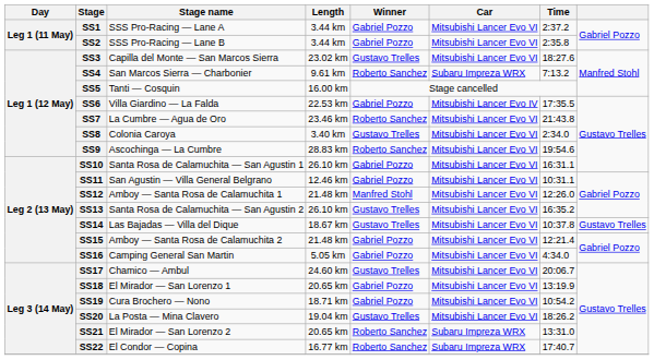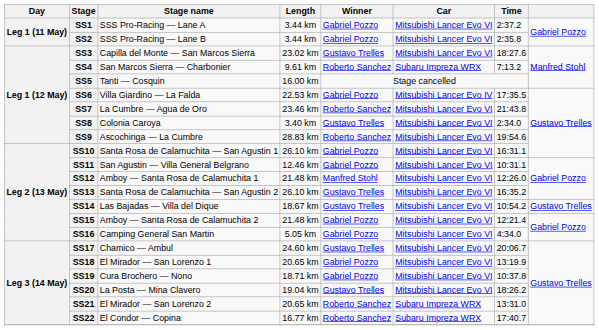 <table class="wikitable" style="font-size: 85%;">
 <tr>
 <th>Day</th>
 <th>Stage</th>
 <th>Stage name</th>
 <th>Length</th>
 <th>Winner</th>
 <th>Car</th>
 <th>Time</th>
 <th></th>
 </tr>
 <tr>
 <th rowspan="2">Leg 1 (11 May)</th>
 <th>SS1</th>
 <td>SSS Pro-Racing — Lane A</td>
 <td align="center">3.44 km</td>
 <td> <a href='#'>Gabriel Pozzo</a></td>
 <td><a href='#'>Mitsubishi Lancer Evo VI</a></td>
 <td>2:37.2</td>
 <td rowspan="2"> <a href='#'>Gabriel Pozzo</a></td>
 </tr>
 <tr>
 <th>SS2</th>
 <td>SSS Pro-Racing — Lane B</td>
 <td align="center">3.44 km</td>
 <td> <a href='#'>Gabriel Pozzo</a></td>
 <td><a href='#'>Mitsubishi Lancer Evo VI</a></td>
 <td>2:35.8</td>
 </tr>
 <tr>
 <th rowspan="7">Leg 1 (12 May)</th>
 <th>SS3</th>
 <td>Capilla del Monte — San Marcos Sierra</td>
 <td align="center">23.02 km</td>
 <td> <a href='#'>Gustavo Trelles</a></td>
 <td><a href='#'>Mitsubishi Lancer Evo VI</a></td>
 <td>18:27.6</td>
 <td rowspan="3"> <a href='#'>Manfred Stohl</a></td>
 </tr>
 <tr>
 <th>SS4</th>
 <td>San Marcos Sierra — Charbonier</td>
 <td align="center">9.61 km</td>
 <td> <a href='#'>Roberto Sanchez</a></td>
 <td><a href='#'>Subaru Impreza WRX</a></td>
 <td>7:13.2</td>
 </tr>
 <tr>
 <th>SS5</th>
 <td>Tanti — Cosquin</td>
 <td align="center">16.00 km</td>
 <td colspan="3" align="center">Stage cancelled</td>
 </tr>
 <tr>
 <th>SS6</th>
 <td>Villa Giardino — La Falda</td>
 <td align="center">22.53 km</td>
 <td> <a href='#'>Gabriel Pozzo</a></td>
 <td><a href='#'>Mitsubishi Lancer Evo IV</a></td>
 <td>17:35.5</td>
 <td rowspan="5"> <a href='#'>Gustavo Trelles</a></td>
 </tr>
 <tr>
 <th>SS7</th>
 <td>La Cumbre — Agua de Oro</td>
 <td align="center">23.46 km</td>
 <td> <a href='#'>Roberto Sanchez</a></td>
 <td><a href='#'>Mitsubishi Lancer Evo VI</a></td>
 <td>21:43.8</td>
 </tr>
 <tr>
 <th>SS8</th>
 <td>Colonia Caroya</td>
 <td align="center">3.40 km</td>
 <td> <a href='#'>Gustavo Trelles</a></td>
 <td><a href='#'>Mitsubishi Lancer Evo VI</a></td>
 <td>2:34.0</td>
 </tr>
 <tr>
 <th>SS9</th>
 <td>Ascochinga — La Cumbre</td>
 <td align="center">28.83 km</td>
 <td> <a href='#'>Roberto Sanchez</a></td>
 <td><a href='#'>Mitsubishi Lancer Evo VI</a></td>
 <td>19:54.6</td>
 </tr>
 <tr>
 <th rowspan="7">Leg 2 (13 May)</th>
 <th>SS10</th>
 <td>Santa Rosa de Calamuchita — San Agustin 1</td>
 <td align="center">26.10 km</td>
 <td> <a href='#'>Gabriel Pozzo</a></td>
 <td><a href='#'>Mitsubishi Lancer Evo VI</a></td>
 <td>16:31.1</td>
 </tr>
 <tr>
 <th>SS11</th>
 <td>San Agustin — Villa General Belgrano</td>
 <td align="center">12.46 km</td>
 <td> <a href='#'>Gabriel Pozzo</a></td>
 <td><a href='#'>Mitsubishi Lancer Evo VI</a></td>
 <td>10:31.1</td>
 <td rowspan="3"> <a href='#'>Gabriel Pozzo</a></td>
 </tr>
 <tr>
 <th>SS12</th>
 <td>Amboy — Santa Rosa de Calamuchita 1</td>
 <td align="center">21.48 km</td>
 <td> <a href='#'>Manfred Stohl</a></td>
 <td><a href='#'>Mitsubishi Lancer Evo VI</a></td>
 <td>12:26.0</td>
 </tr>
 <tr>
 <th>SS13</th>
 <td>Santa Rosa de Calamuchita — San Agustin 2</td>
 <td align="center">26.10 km</td>
 <td> <a href='#'>Gustavo Trelles</a></td>
 <td><a href='#'>Mitsubishi Lancer Evo VI</a></td>
 <td>16:35.2</td>
 </tr>
 <tr>
 <th>SS14</th>
 <td>Las Bajadas — Villa del Dique</td>
 <td align="center">18.67 km</td>
 <td> <a href='#'>Gustavo Trelles</a></td>
 <td><a href='#'>Mitsubishi Lancer Evo VI</a></td>
-<td>10:37.8</td>
+<td>10:54.2</td>
 <td rowspan="1"> <a href='#'>Gustavo Trelles</a></td>
 </tr>
 <tr>
 <th>SS15</th>
 <td>Amboy — Santa Rosa de Calamuchita 2</td>
 <td align="center">21.48 km</td>
 <td> <a href='#'>Gabriel Pozzo</a></td>
 <td><a href='#'>Mitsubishi Lancer Evo VI</a></td>
 <td>12:21.4</td>
 <td rowspan="2"> <a href='#'>Gabriel Pozzo</a></td>
 </tr>
 <tr>
 <th>SS16</th>
 <td>Camping General San Martin</td>
 <td align="center">5.05 km</td>
 <td> <a href='#'>Gabriel Pozzo</a></td>
 <td><a href='#'>Mitsubishi Lancer Evo VI</a></td>
 <td>4:34.0</td>
 </tr>
 <tr>
 <th rowspan="6">Leg 3 (14 May)</th>
 <th>SS17</th>
 <td>Chamico — Ambul</td>
 <td align="center">24.60 km</td>
 <td> <a href='#'>Gustavo Trelles</a></td>
 <td><a href='#'>Mitsubishi Lancer Evo VI</a></td>
 <td>20:06.7</td>
 <td rowspan="6"> <a href='#'>Gustavo Trelles</a></td>
 </tr>
 <tr>
 <th>SS18</th>
 <td>El Mirador — San Lorenzo 1</td>
 <td align="center">20.65 km</td>
 <td> <a href='#'>Gabriel Pozzo</a></td>
 <td><a href='#'>Mitsubishi Lancer Evo VI</a></td>
 <td>13:19.9</td>
 </tr>
 <tr>
 <th>SS19</th>
 <td>Cura Brochero — Nono</td>
 <td align="center">18.71 km</td>
 <td> <a href='#'>Gabriel Pozzo</a></td>
 <td><a href='#'>Mitsubishi Lancer Evo VI</a></td>
-<td>10:54.2</td>
+<td>10:37.8</td>
 </tr>
 <tr>
 <th>SS20</th>
 <td>La Posta — Mina Clavero</td>
 <td align="center">19.04 km</td>
 <td> <a href='#'>Gustavo Trelles</a></td>
 <td><a href='#'>Mitsubishi Lancer Evo VI</a></td>
 <td>18:26.2</td>
 </tr>
 <tr>
 <th>SS21</th>
 <td>El Mirador — San Lorenzo 2</td>
 <td align="center">20.65 km</td>
 <td> <a href='#'>Roberto Sanchez</a></td>
 <td><a href='#'>Subaru Impreza WRX</a></td>
 <td>13:31.0</td>
 </tr>
 <tr>
 <th>SS22</th>
 <td>El Condor — Copina</td>
 <td align="center">16.77 km</td>
 <td> <a href='#'>Roberto Sanchez</a></td>
 <td><a href='#'>Subaru Impreza WRX</a></td>
 <td>17:40.7</td>
 </tr>
 <tr>
 </tr>
 </table>
